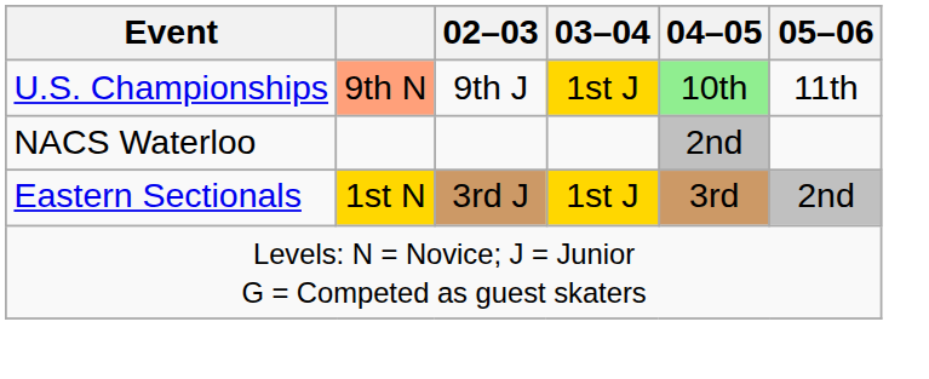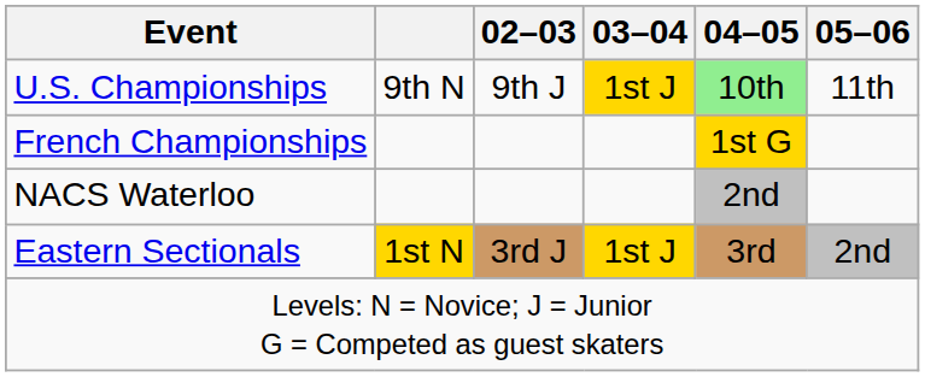 <table class="wikitable" style="text-align:center">
 <tr>
 <th>Event</th>
 <th></th>
 <th>02–03</th>
 <th>03–04</th>
 <th>04–05</th>
 <th>05–06</th>
 </tr>
 <tr>
 <td align=left><a href='#'>U.S. Championships</a></td>
-<td style="background: lightsalmon;">9th N</td>
+<td>9th N</td>
 <td>9th J</td>
 <td bgcolor=gold>1st J</td>
 <td style="background: lightgreen;">10th</td>
 <td>11th</td>
+</tr>
+<tr>
+<td align=left><a href='#'>French Championships</a></td>
+<td></td>
+<td></td>
+<td></td>
+<td bgcolor=gold>1st G</td>
+<td></td>
 </tr>
 <tr>
 <td align=left>NACS Waterloo</td>
 <td></td>
 <td></td>
 <td></td>
 <td bgcolor=silver>2nd</td>
 <td></td>
 </tr>
 <tr>
 <td align=left><a href='#'>Eastern Sectionals</a></td>
 <td bgcolor=gold>1st N</td>
 <td bgcolor=cc9966>3rd J</td>
 <td bgcolor=gold>1st J</td>
 <td bgcolor=cc9966>3rd</td>
 <td bgcolor=silver>2nd</td>
 </tr>
 <tr>
 <td colspan=6 align=center><small> Levels: N = Novice; J = Junior <br> G = Competed as guest skaters </small></td>
 </tr>
 </table>
